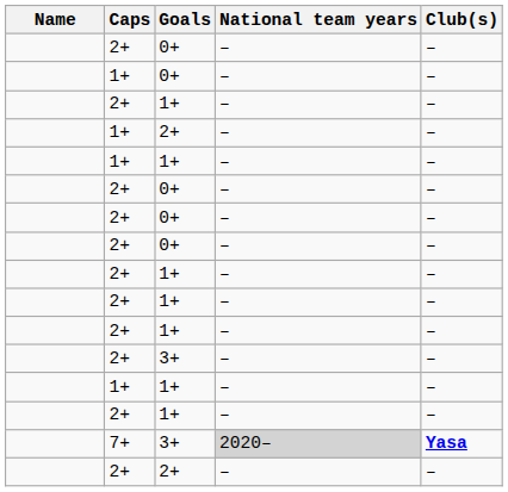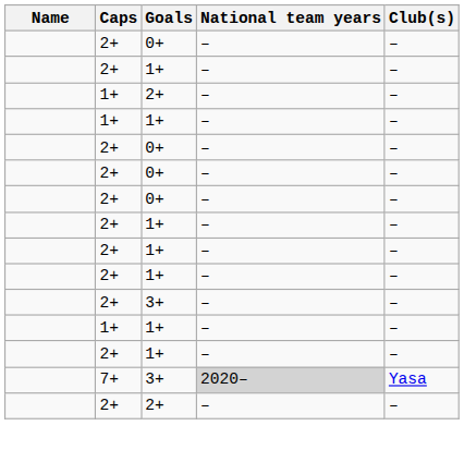 <table class="wikitable sortable">
 <tr>
 <th width="20%">Name</th>
 <th>Caps</th>
 <th>Goals</th>
 <th>National team years</th>
 <th>Club(s)</th>
 </tr>
 <tr>
 <td></td>
 <td>2+</td>
-<td>0+</td>
-<td>–</td>
-<td>–</td>
-</tr>
-<tr>
-<td></td>
-<td>1+</td>
 <td>0+</td>
 <td>–</td>
 <td>–</td>
 </tr>
 <tr>
 <td></td>
 <td>2+</td>
 <td>1+</td>
 <td>–</td>
 <td>–</td>
 </tr>
 <tr>
 <td></td>
 <td>1+</td>
 <td>2+</td>
 <td>–</td>
 <td>–</td>
 </tr>
 <tr>
 <td></td>
 <td>1+</td>
 <td>1+</td>
 <td>–</td>
 <td>–</td>
 </tr>
 <tr>
 <td></td>
 <td>2+</td>
 <td>0+</td>
 <td>–</td>
 <td>–</td>
 </tr>
 <tr>
 <td></td>
 <td>2+</td>
 <td>0+</td>
 <td>–</td>
 <td>–</td>
 </tr>
 <tr>
 <td></td>
 <td>2+</td>
 <td>0+</td>
 <td>–</td>
 <td>–</td>
 </tr>
 <tr>
 <td></td>
 <td>2+</td>
 <td>1+</td>
 <td>–</td>
 <td>–</td>
 </tr>
 <tr>
 <td></td>
 <td>2+</td>
 <td>1+</td>
 <td>–</td>
 <td>–</td>
 </tr>
 <tr>
 <td></td>
 <td>2+</td>
 <td>1+</td>
 <td>–</td>
 <td>–</td>
 </tr>
 <tr>
 <td></td>
 <td>2+</td>
 <td>3+</td>
 <td>–</td>
 <td>–</td>
 </tr>
 <tr>
 <td></td>
 <td>1+</td>
 <td>1+</td>
 <td>–</td>
 <td>–</td>
 </tr>
 <tr>
 <td></td>
 <td>2+</td>
 <td>1+</td>
 <td>–</td>
 <td>–</td>
 </tr>
 <tr>
 <td></td>
 <td>7+</td>
 <td>3+</td>
 <td style="background: lightgrey;">2020–</td>
-<td><strong> <a href='#'>Yasa</a></strong></td>
+<td> <a href='#'>Yasa</a></td>
 </tr>
 <tr>
 <td></td>
 <td>2+</td>
 <td>2+</td>
 <td>–</td>
 <td>–</td>
 </tr>
 </table>
